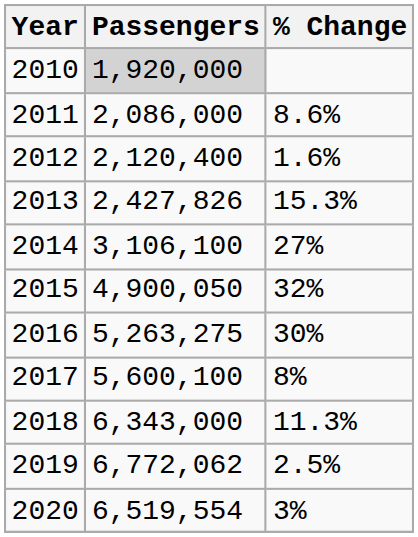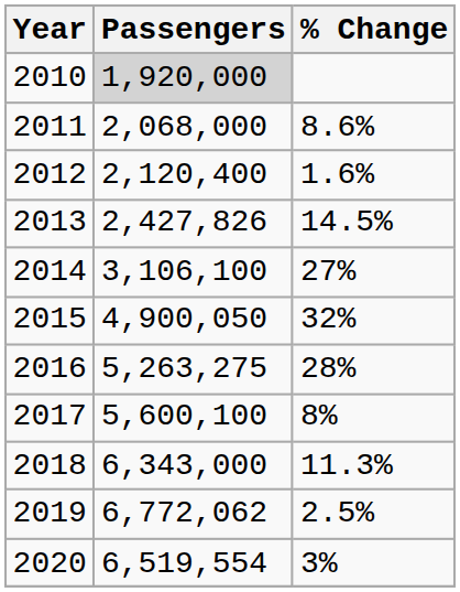 <table class="wikitable" style="font-size: 105%">
 <tr>
 <th>Year</th>
 <th>Passengers</th>
 <th>% Change</th>
 </tr>
 <tr>
 <td>2010</td>
 <td style="background: lightgrey;">1,920,000</td>
 <td></td>
 </tr>
 <tr>
 <td>2011</td>
-<td>2,086,000</td>
+<td>2,068,000</td>
 <td> 8.6%</td>
 </tr>
 <tr>
 <td>2012</td>
 <td>2,120,400</td>
 <td> 1.6%</td>
 </tr>
 <tr>
 <td>2013</td>
 <td>2,427,826</td>
-<td> 15.3%</td>
+<td> 14.5%</td>
 </tr>
 <tr>
 <td>2014</td>
 <td>3,106,100</td>
 <td> 27%</td>
 </tr>
 <tr>
 <td>2015</td>
 <td>4,900,050</td>
 <td> 32%</td>
 </tr>
 <tr>
 <td>2016</td>
 <td>5,263,275</td>
-<td> 30%</td>
+<td> 28%</td>
 </tr>
 <tr>
 <td>2017</td>
 <td>5,600,100</td>
 <td> 8%</td>
 </tr>
 <tr>
 <td>2018</td>
 <td>6,343,000</td>
 <td> 11.3%</td>
 </tr>
 <tr>
 <td>2019</td>
 <td>6,772,062</td>
 <td> 2.5%</td>
 </tr>
 <tr>
 <td>2020</td>
 <td>6,519,554</td>
 <td> 3%</td>
 </tr>
 <tr>
 </tr>
 </table>
